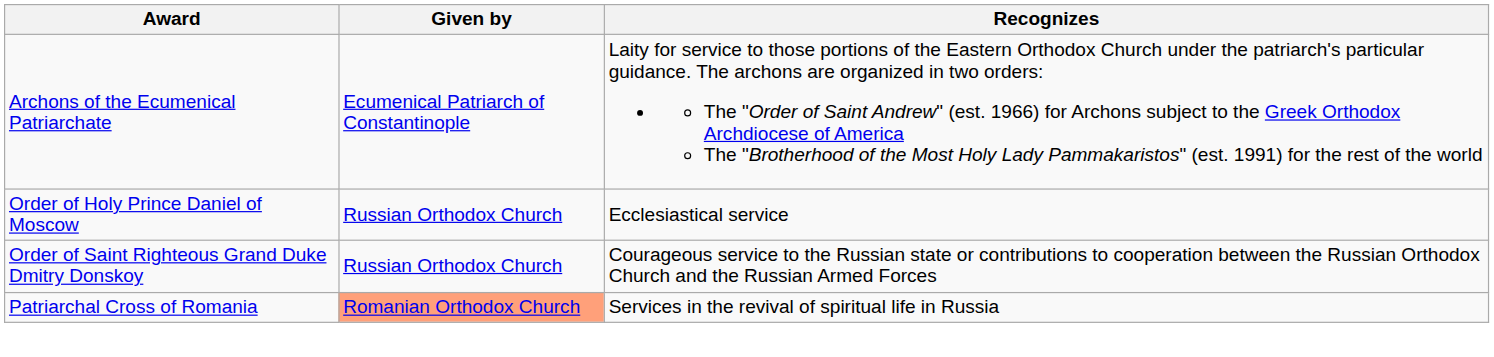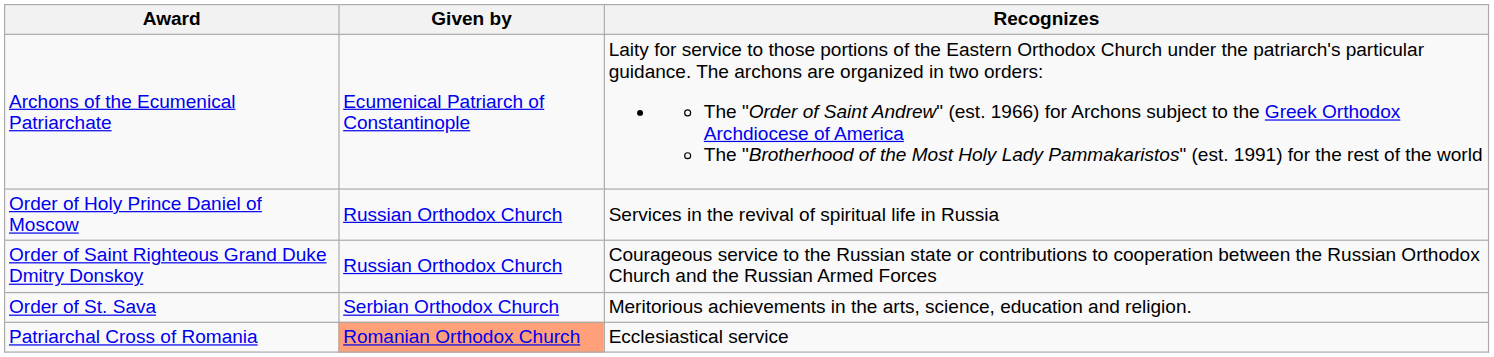 <table class="wikitable sortable">
 <tr>
 <th>Award</th>
 <th>Given by</th>
 <th>Recognizes</th>
 </tr>
 <tr>
 <td><a href='#'>Archons of the Ecumenical Patriarchate</a></td>
 <td><a href='#'>Ecumenical Patriarch of Constantinople</a></td>
 <td>Laity for service to those portions of the Eastern Orthodox Church under the patriarch's particular guidance. The archons are organized in two orders:<br><ul><li><ul><li>The "<em>Order of Saint Andrew</em>" (est. 1966) for Archons subject to the <a href='#'>Greek Orthodox Archdiocese of America</a></li><li>The "<em>Brotherhood of the Most Holy Lady Pammakaristos</em>" (est. 1991) for the rest of the world</li></ul></li></ul></td>
 </tr>
 <tr>
 <td><a href='#'>Order of Holy Prince Daniel of Moscow</a></td>
 <td><a href='#'>Russian Orthodox Church</a></td>
-<td>Ecclesiastical service</td>
+<td>Services in the revival of spiritual life in Russia</td>
 </tr>
 <tr>
 <td><a href='#'>Order of Saint Righteous Grand Duke Dmitry Donskoy</a></td>
 <td><a href='#'>Russian Orthodox Church</a></td>
 <td>Courageous service to the Russian state or contributions to cooperation between the Russian Orthodox Church and the Russian Armed Forces</td>
 </tr>
 <tr>
+<td><a href='#'>Order of St. Sava</a></td>
+<td><a href='#'>Serbian Orthodox Church</a></td>
+<td>Meritorious achievements in the arts, science, education and religion.</td>
+</tr>
+<tr>
 <td><a href='#'>Patriarchal Cross of Romania</a></td>
 <td style="background: lightsalmon;"><a href='#'>Romanian Orthodox Church</a></td>
-<td>Services in the revival of spiritual life in Russia</td>
+<td>Ecclesiastical service</td>
 </tr>
 </table>
